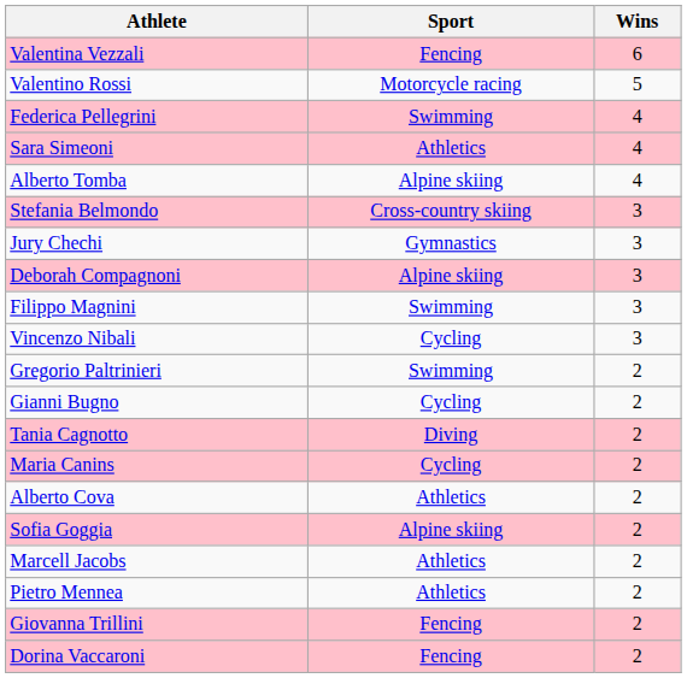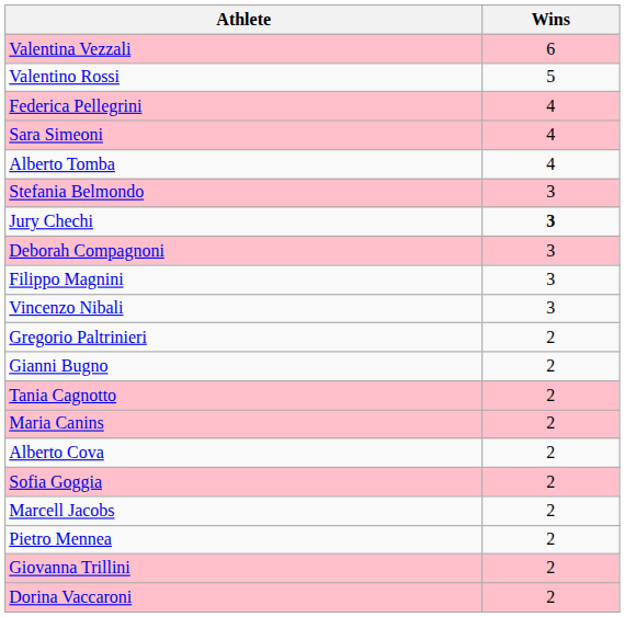 <table class="wikitable" width=40% style="font-size:90%; text-align:center;">
 <tr>
 <th>Athlete</th>
-<th>Sport</th>
 <th>Wins</th>
 </tr>
 <tr bgcolor=pink>
 <td align=left><a href='#'>Valentina Vezzali</a></td>
-<td><a href='#'>Fencing</a></td>
 <td>6</td>
 </tr>
 <tr>
 <td align=left><a href='#'>Valentino Rossi</a></td>
-<td><a href='#'>Motorcycle racing</a></td>
 <td>5</td>
 </tr>
 <tr bgcolor=pink>
 <td align=left><a href='#'>Federica Pellegrini</a></td>
-<td><a href='#'>Swimming</a></td>
 <td>4</td>
 </tr>
 <tr bgcolor=pink>
 <td align=left><a href='#'>Sara Simeoni</a></td>
-<td><a href='#'>Athletics</a></td>
 <td>4</td>
 </tr>
 <tr>
 <td align=left><a href='#'>Alberto Tomba</a></td>
-<td><a href='#'>Alpine skiing</a></td>
 <td>4</td>
 </tr>
 <tr bgcolor=pink>
 <td align=left><a href='#'>Stefania Belmondo</a></td>
-<td><a href='#'>Cross-country skiing</a></td>
 <td>3</td>
 </tr>
 <tr>
 <td align=left><a href='#'>Jury Chechi</a></td>
-<td><a href='#'>Gymnastics</a></td>
-<td>3</td>
+<td><strong>3</strong></td>
 </tr>
 <tr bgcolor=pink>
 <td align=left><a href='#'>Deborah Compagnoni</a></td>
-<td><a href='#'>Alpine skiing</a></td>
 <td>3</td>
 </tr>
 <tr>
 <td align=left><a href='#'>Filippo Magnini</a></td>
-<td><a href='#'>Swimming</a></td>
 <td>3</td>
 </tr>
 <tr>
 <td align=left><a href='#'>Vincenzo Nibali</a></td>
-<td><a href='#'>Cycling</a></td>
 <td>3</td>
 </tr>
 <tr>
 <td align=left><a href='#'>Gregorio Paltrinieri</a></td>
-<td><a href='#'>Swimming</a></td>
 <td>2</td>
 </tr>
 <tr>
 <td align=left><a href='#'>Gianni Bugno</a></td>
-<td><a href='#'>Cycling</a></td>
 <td>2</td>
 </tr>
 <tr bgcolor=pink>
 <td align=left><a href='#'>Tania Cagnotto</a></td>
-<td><a href='#'>Diving</a></td>
 <td>2</td>
 </tr>
 <tr bgcolor=pink>
 <td align=left><a href='#'>Maria Canins</a></td>
-<td><a href='#'>Cycling</a></td>
 <td>2</td>
 </tr>
 <tr>
 <td align=left><a href='#'>Alberto Cova</a></td>
-<td><a href='#'>Athletics</a></td>
 <td>2</td>
 </tr>
 <tr bgcolor=pink>
 <td align=left><a href='#'>Sofia Goggia</a></td>
-<td><a href='#'>Alpine skiing</a></td>
 <td>2</td>
 </tr>
 <tr>
 <td align=left><a href='#'>Marcell Jacobs</a></td>
-<td><a href='#'>Athletics</a></td>
 <td>2</td>
 </tr>
 <tr>
 <td align=left><a href='#'>Pietro Mennea</a></td>
-<td><a href='#'>Athletics</a></td>
 <td>2</td>
 </tr>
 <tr bgcolor=pink>
 <td align=left><a href='#'>Giovanna Trillini</a></td>
-<td><a href='#'>Fencing</a></td>
 <td>2</td>
 </tr>
 <tr bgcolor=pink>
 <td align=left><a href='#'>Dorina Vaccaroni</a></td>
-<td><a href='#'>Fencing</a></td>
 <td>2</td>
 </tr>
 </table>
